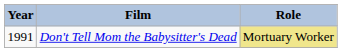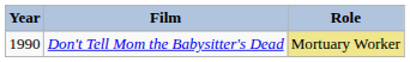 <table class="wikitable" style="font-size:95%;">
 <tr>
 <th style="background:#B0C4DE;">Year</th>
 <th style="background:#B0C4DE;">Film</th>
 <th style="background:#B0C4DE;">Role</th>
 </tr>
 <tr>
-<td>1991</td>
+<td>1990</td>
 <td><em><a href='#'>Don't Tell Mom the Babysitter's Dead</a></em></td>
 <td style="background: khaki;">Mortuary Worker</td>
 </tr>
 </table>
